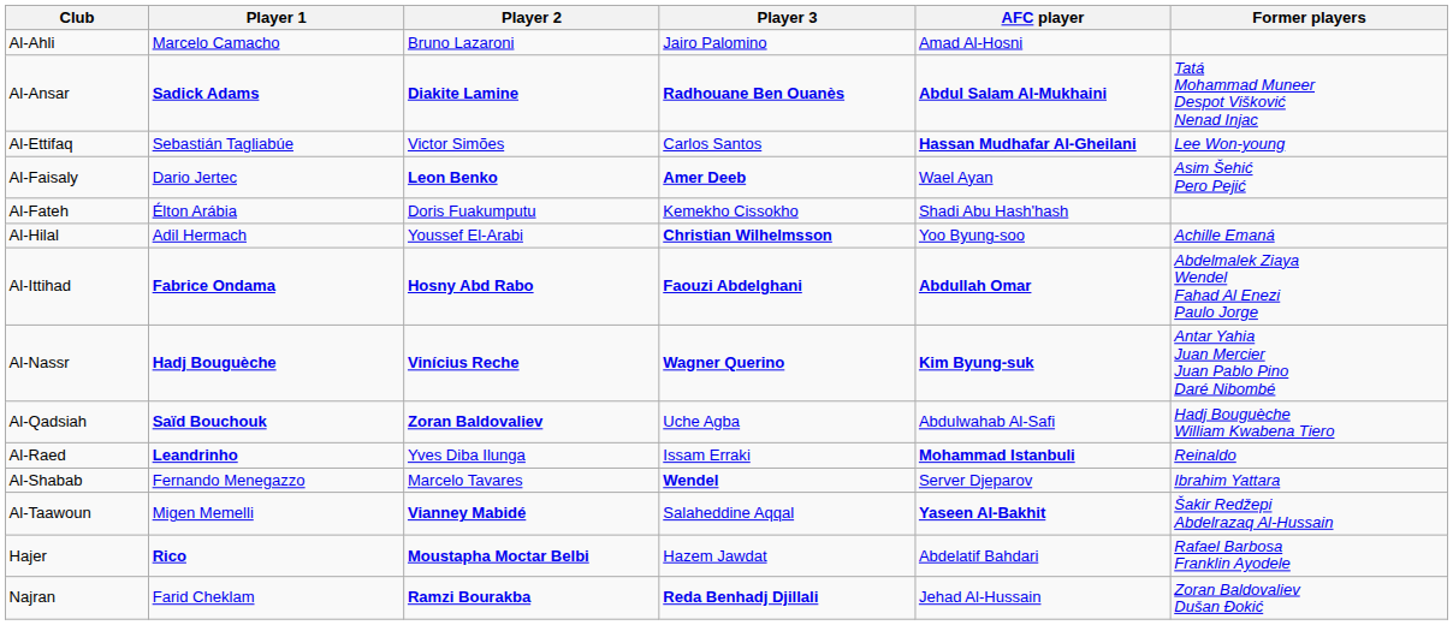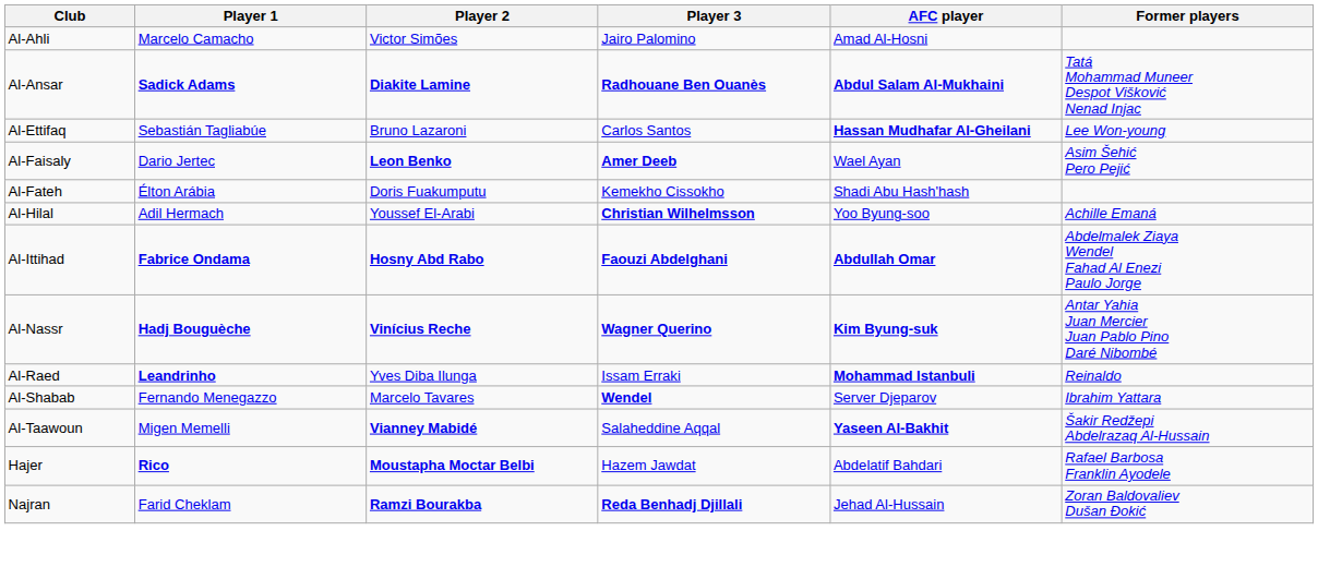 <table class="wikitable" border="1" style="text-align: left; font-size:85%">
 <tr>
 <th width="120">Club</th>
 <th width="220">Player 1</th>
 <th width="220">Player 2</th>
 <th width="220">Player 3</th>
 <th width="220"><a href='#'>AFC</a> player</th>
 <th width="240">Former players</th>
 </tr>
 <tr>
 <td>Al-Ahli</td>
 <td> <a href='#'>Marcelo Camacho</a></td>
-<td> <a href='#'>Bruno Lazaroni</a></td>
+<td> <a href='#'>Victor Simões</a></td>
 <td> <a href='#'>Jairo Palomino</a></td>
 <td> <a href='#'>Amad Al-Hosni</a></td>
 <td></td>
 </tr>
 <tr>
 <td>Al-Ansar</td>
 <td> <strong><a href='#'>Sadick Adams</a></strong></td>
 <td> <strong><a href='#'>Diakite Lamine</a></strong></td>
 <td> <strong><a href='#'>Radhouane Ben Ouanès</a></strong></td>
 <td> <strong><a href='#'>Abdul Salam Al-Mukhaini</a></strong></td>
 <td> <em><a href='#'>Tatá</a></em><br> <em><a href='#'>Mohammad Muneer</a></em><br> <em><a href='#'>Despot Višković</a></em><br> <em><a href='#'>Nenad Injac</a></em></td>
 </tr>
 <tr>
 <td>Al-Ettifaq</td>
 <td> <a href='#'>Sebastián Tagliabúe</a></td>
-<td> <a href='#'>Victor Simões</a></td>
+<td> <a href='#'>Bruno Lazaroni</a></td>
 <td> <a href='#'>Carlos Santos</a></td>
 <td> <strong><a href='#'>Hassan Mudhafar Al-Gheilani</a></strong></td>
 <td> <em><a href='#'>Lee Won-young</a></em></td>
 </tr>
 <tr>
 <td>Al-Faisaly</td>
 <td> <a href='#'>Dario Jertec</a></td>
 <td> <strong><a href='#'>Leon Benko</a></strong></td>
 <td> <strong><a href='#'>Amer Deeb</a></strong></td>
 <td> <a href='#'>Wael Ayan</a></td>
 <td> <em><a href='#'>Asim Šehić</a></em><br> <em><a href='#'>Pero Pejić</a></em></td>
 </tr>
 <tr>
 <td>Al-Fateh</td>
 <td> <a href='#'>Élton Arábia</a></td>
 <td> <a href='#'>Doris Fuakumputu</a></td>
 <td> <a href='#'>Kemekho Cissokho</a></td>
 <td> <a href='#'>Shadi Abu Hash'hash</a></td>
 <td></td>
 </tr>
 <tr>
 <td>Al-Hilal</td>
 <td> <a href='#'>Adil Hermach</a></td>
 <td> <a href='#'>Youssef El-Arabi</a></td>
 <td> <strong><a href='#'>Christian Wilhelmsson</a></strong></td>
 <td> <a href='#'>Yoo Byung-soo</a></td>
 <td> <em><a href='#'>Achille Emaná</a></em></td>
 </tr>
 <tr>
 <td>Al-Ittihad</td>
 <td> <strong><a href='#'>Fabrice Ondama</a></strong></td>
 <td> <strong><a href='#'>Hosny Abd Rabo</a></strong></td>
 <td> <strong><a href='#'>Faouzi Abdelghani</a></strong></td>
 <td> <strong><a href='#'>Abdullah Omar</a></strong></td>
 <td> <em><a href='#'>Abdelmalek Ziaya</a></em><br> <em><a href='#'>Wendel</a></em><br> <em><a href='#'>Fahad Al Enezi</a></em><br> <em><a href='#'>Paulo Jorge</a></em></td>
 </tr>
 <tr>
 <td>Al-Nassr</td>
 <td> <strong><a href='#'>Hadj Bouguèche</a></strong></td>
 <td> <strong><a href='#'>Vinícius Reche</a></strong></td>
 <td> <strong><a href='#'>Wagner Querino</a></strong></td>
 <td> <strong><a href='#'>Kim Byung-suk</a></strong></td>
 <td> <em><a href='#'>Antar Yahia</a></em><br> <em><a href='#'>Juan Mercier</a></em><br> <em><a href='#'>Juan Pablo Pino</a></em><br> <em><a href='#'>Daré Nibombé</a></em></td>
 </tr>
 <tr>
-<td>Al-Qadsiah</td>
-<td> <strong><a href='#'>Saïd Bouchouk</a></strong></td>
-<td> <strong><a href='#'>Zoran Baldovaliev</a></strong></td>
-<td> <a href='#'>Uche Agba</a></td>
-<td> <a href='#'>Abdulwahab Al-Safi</a></td>
-<td> <em><a href='#'>Hadj Bouguèche</a></em><br> <em><a href='#'>William Kwabena Tiero</a></em></td>
-</tr>
-<tr>
 <td>Al-Raed</td>
 <td> <strong><a href='#'>Leandrinho</a></strong></td>
 <td> <a href='#'>Yves Diba Ilunga</a></td>
 <td> <a href='#'>Issam Erraki</a></td>
 <td> <strong><a href='#'>Mohammad Istanbuli</a></strong></td>
 <td> <em><a href='#'>Reinaldo</a></em></td>
 </tr>
 <tr>
 <td>Al-Shabab</td>
 <td> <a href='#'>Fernando Menegazzo</a></td>
 <td> <a href='#'>Marcelo Tavares</a></td>
 <td> <strong><a href='#'>Wendel</a></strong></td>
 <td> <a href='#'>Server Djeparov</a></td>
 <td> <em><a href='#'>Ibrahim Yattara</a></em></td>
 </tr>
 <tr>
 <td>Al-Taawoun</td>
 <td> <a href='#'>Migen Memelli</a></td>
 <td> <strong><a href='#'>Vianney Mabidé</a></strong></td>
 <td> <a href='#'>Salaheddine Aqqal</a></td>
 <td> <strong><a href='#'>Yaseen Al-Bakhit</a></strong></td>
 <td> <em><a href='#'>Šakir Redžepi</a></em><br> <em><a href='#'>Abdelrazaq Al-Hussain</a></em></td>
 </tr>
 <tr>
 <td>Hajer</td>
 <td> <strong><a href='#'>Rico</a></strong></td>
 <td> <strong><a href='#'>Moustapha Moctar Belbi</a></strong></td>
 <td> <a href='#'>Hazem Jawdat</a></td>
 <td> <a href='#'>Abdelatif Bahdari</a></td>
 <td> <em><a href='#'>Rafael Barbosa</a></em><br> <em><a href='#'>Franklin Ayodele</a></em></td>
 </tr>
 <tr>
 <td>Najran</td>
 <td> <a href='#'>Farid Cheklam</a></td>
 <td> <strong><a href='#'>Ramzi Bourakba</a></strong></td>
 <td> <strong><a href='#'>Reda Benhadj Djillali</a></strong></td>
 <td> <a href='#'>Jehad Al-Hussain</a></td>
 <td> <em><a href='#'>Zoran Baldovaliev</a></em><br> <em><a href='#'>Dušan Đokić</a></em></td>
 </tr>
 </table>
